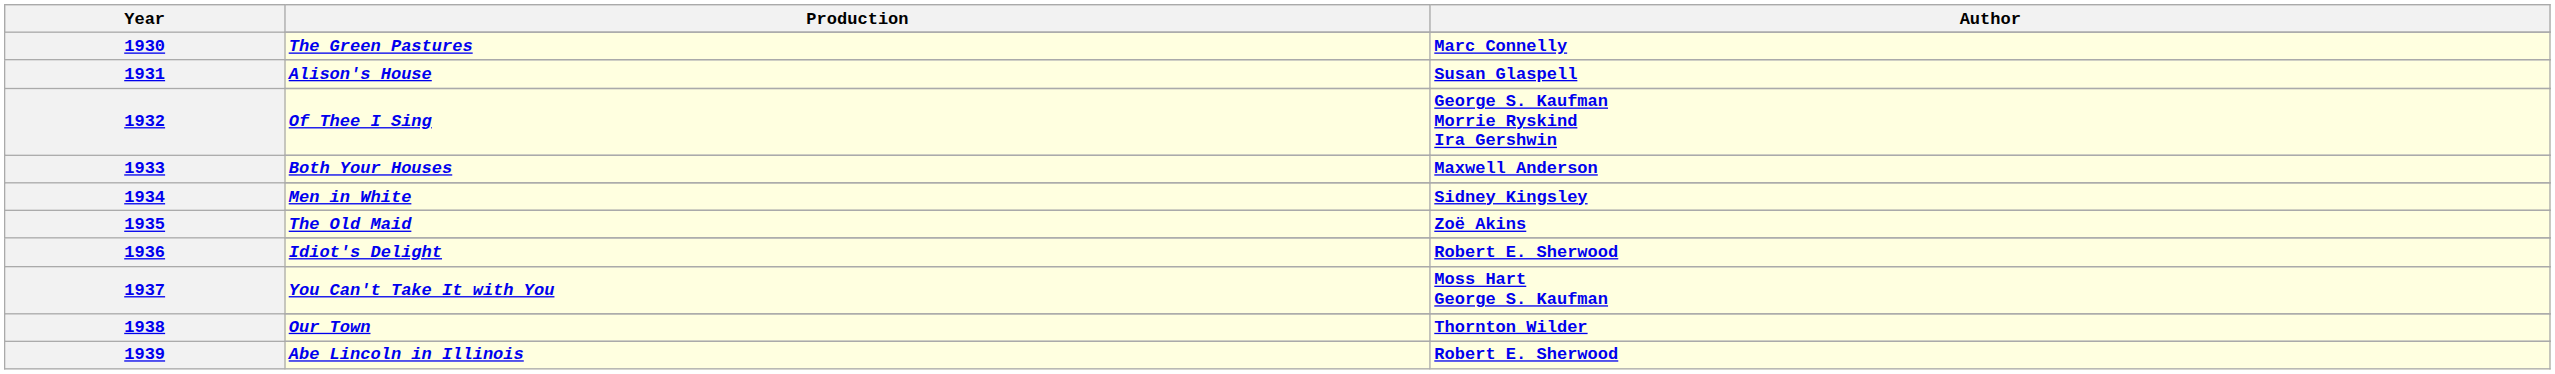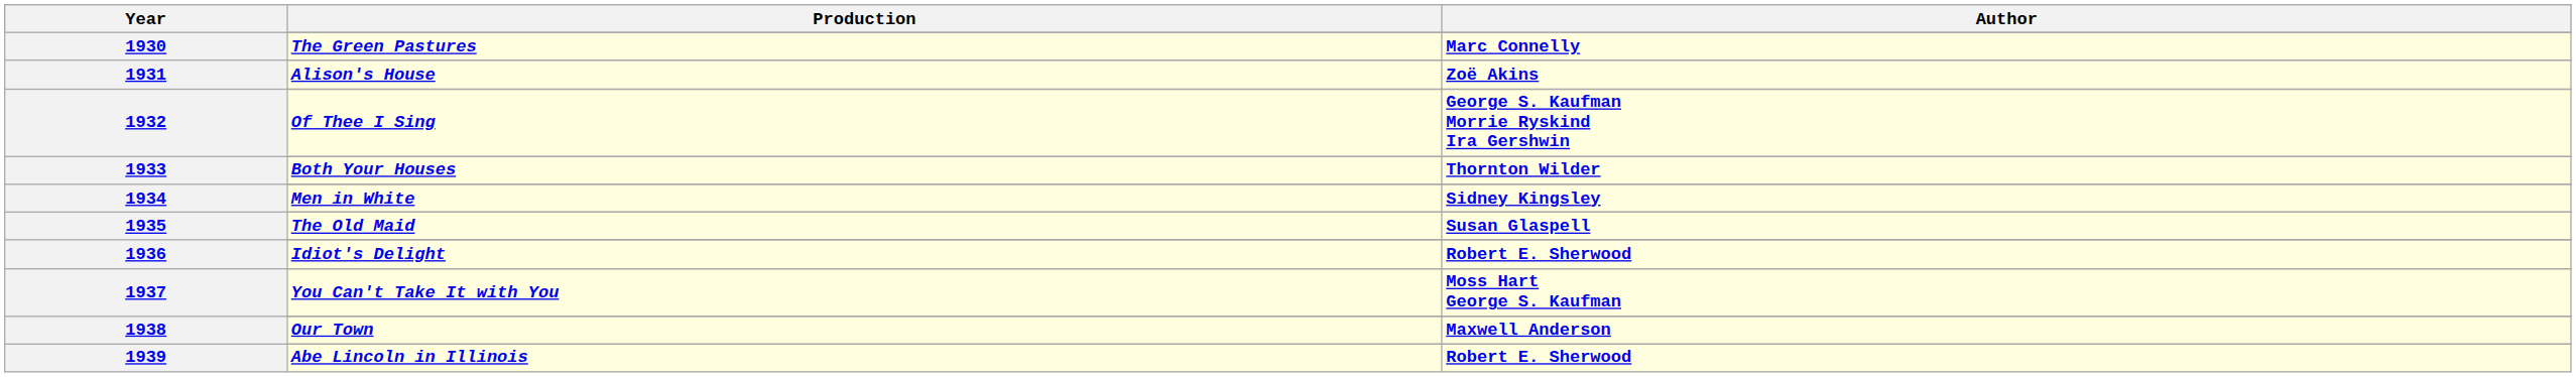 <table class="wikitable" style="width:98%">
 <tr style="background:#bebebe;">
 <th style="width:11%;">Year</th>
 <th style="width:45%;">Production</th>
 <th style="width:44%;">Author</th>
 </tr>
 <tr>
 <th rowspan="2" style="text-align:center"><strong><a href='#'>1930</a></strong></th>
 </tr>
 <tr style="background-color:lightyellow;">
 <td><strong><em><a href='#'>The Green Pastures</a></em></strong></td>
 <td><strong><a href='#'>Marc Connelly</a></strong></td>
 </tr>
 <tr>
 <th rowspan="2" style="text-align:center"><strong><a href='#'>1931</a></strong></th>
 </tr>
 <tr style="background-color:lightyellow;">
 <td><strong><em><a href='#'>Alison's House</a></em></strong></td>
-<td><strong><a href='#'>Susan Glaspell</a></strong></td>
+<td><strong><a href='#'>Zoë Akins</a></strong></td>
 </tr>
 <tr>
 <th rowspan="2" style="text-align:center"><strong><a href='#'>1932</a></strong></th>
 </tr>
 <tr style="background-color:lightyellow;">
 <td><strong><em><a href='#'>Of Thee I Sing</a></em></strong></td>
 <td><strong><a href='#'>George S. Kaufman</a> <br> <a href='#'>Morrie Ryskind</a> <br> <a href='#'>Ira Gershwin</a></strong></td>
 </tr>
 <tr>
 <th rowspan="2" style="text-align:center"><strong><a href='#'>1933</a></strong></th>
 </tr>
 <tr style="background-color:lightyellow;">
 <td><strong><em><a href='#'>Both Your Houses</a></em></strong></td>
-<td><strong><a href='#'>Maxwell Anderson</a></strong></td>
+<td><strong><a href='#'>Thornton Wilder</a></strong></td>
 </tr>
 <tr>
 <th rowspan="2" style="text-align:center"><strong><a href='#'>1934</a></strong></th>
 </tr>
 <tr style="background-color:lightyellow;">
 <td><strong><em><a href='#'>Men in White</a></em></strong></td>
 <td><strong><a href='#'>Sidney Kingsley</a></strong></td>
 </tr>
 <tr>
 <th rowspan="2" style="text-align:center"><strong><a href='#'>1935</a></strong></th>
 </tr>
 <tr style="background-color:lightyellow;">
 <td><strong><em><a href='#'>The Old Maid</a></em></strong></td>
-<td><strong><a href='#'>Zoë Akins</a></strong></td>
+<td><strong><a href='#'>Susan Glaspell</a></strong></td>
 </tr>
 <tr>
 <th rowspan="2" style="text-align:center"><strong><a href='#'>1936</a></strong></th>
 </tr>
 <tr style="background-color:lightyellow;">
 <td><strong><em><a href='#'>Idiot's Delight</a></em></strong></td>
 <td><strong><a href='#'>Robert E. Sherwood</a></strong></td>
 </tr>
 <tr>
 <th rowspan="2" style="text-align:center"><strong><a href='#'>1937</a></strong></th>
 </tr>
 <tr style="background-color:lightyellow;">
 <td><strong><em><a href='#'>You Can't Take It with You</a></em></strong></td>
 <td><strong><a href='#'>Moss Hart</a> <br> <a href='#'>George S. Kaufman</a></strong></td>
 </tr>
 <tr>
 <th rowspan="2" style="text-align:center"><strong><a href='#'>1938</a></strong></th>
 </tr>
 <tr style="background-color:lightyellow;">
 <td><strong><em><a href='#'>Our Town</a></em></strong></td>
-<td><strong><a href='#'>Thornton Wilder</a></strong></td>
+<td><strong><a href='#'>Maxwell Anderson</a></strong></td>
 </tr>
 <tr>
 <th rowspan="2" style="text-align:center"><strong><a href='#'>1939</a></strong></th>
 </tr>
 <tr style="background-color:lightyellow;">
 <td><strong><em><a href='#'>Abe Lincoln in Illinois</a></em></strong></td>
 <td><strong><a href='#'>Robert E. Sherwood</a></strong></td>
 </tr>
 </table>
